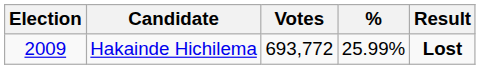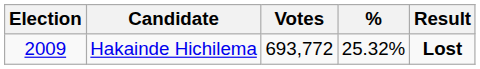 <table class="wikitable" style="text-align:center">
 <tr>
 <th><strong>Election</strong></th>
 <th><strong>Candidate</strong></th>
 <th><strong>Votes</strong></th>
 <th><strong>%</strong></th>
 <th>Result</th>
 </tr>
 <tr>
 <td><a href='#'>2009</a></td>
 <td><a href='#'>Hakainde Hichilema</a></td>
 <td>693,772</td>
-<td>25.99%</td>
+<td>25.32%</td>
 <td><strong>Lost</strong> </td>
 </tr>
 </table>
